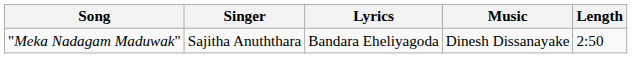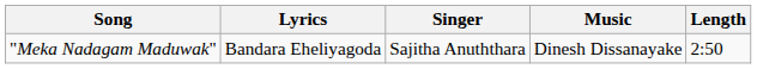 <table class="wikitable">
 <tr>
 <th>Song</th>
+<th>Lyrics</th>
 <th>Singer</th>
-<th>Lyrics</th>
 <th>Music</th>
 <th>Length</th>
 </tr>
 <tr>
 <td>"<em>Meka Nadagam Maduwak</em>"</td>
+<td>Bandara Eheliyagoda</td>
 <td>Sajitha Anuththara</td>
-<td>Bandara Eheliyagoda</td>
 <td>Dinesh Dissanayake</td>
 <td>2:50</td>
 </tr>
 </table>
